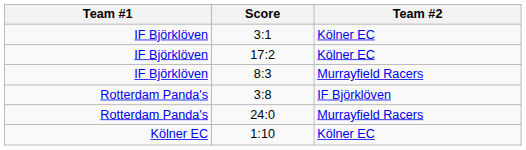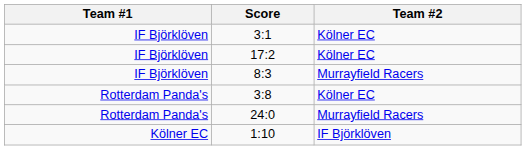 <table class="wikitable" style="text-align: center;">
 <tr>
 <th width=22%>Team #1</th>
 <th width=11%>Score</th>
 <th width=22%>Team #2</th>
 </tr>
 <tr>
 <td style="text-align: right;"><a href='#'>IF Björklöven</a> </td>
 <td>3:1</td>
 <td style="text-align: left;"> <a href='#'>Kölner EC</a></td>
 </tr>
 <tr>
 <td style="text-align: right;"><a href='#'>IF Björklöven</a> </td>
 <td>17:2</td>
 <td style="text-align: left;"> <a href='#'>Kölner EC</a></td>
 </tr>
 <tr>
 <td style="text-align: right;"><a href='#'>IF Björklöven</a> </td>
 <td>8:3</td>
 <td style="text-align: left;"> <a href='#'>Murrayfield Racers</a></td>
 </tr>
 <tr>
 <td style="text-align: right;"><a href='#'>Rotterdam Panda's</a> </td>
 <td>3:8</td>
-<td style="text-align: left;"> <a href='#'>IF Björklöven</a></td>
+<td style="text-align: left;"> <a href='#'>Kölner EC</a></td>
 </tr>
 <tr>
 <td style="text-align: right;"><a href='#'>Rotterdam Panda's</a> </td>
 <td>24:0</td>
 <td style="text-align: left;"> <a href='#'>Murrayfield Racers</a></td>
 </tr>
 <tr>
 <td style="text-align: right;"><a href='#'>Kölner EC</a> </td>
 <td>1:10</td>
-<td style="text-align: left;"> <a href='#'>Kölner EC</a></td>
+<td style="text-align: left;"> <a href='#'>IF Björklöven</a></td>
 </tr>
 </table>
